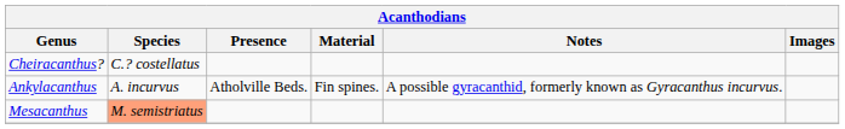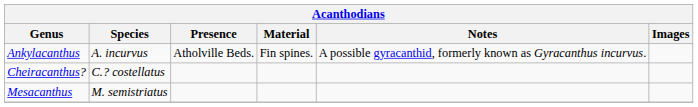 <table class="wikitable" align="center">
 <tr>
 <th colspan="6" align="center"><strong><a href='#'>Acanthodians</a></strong></th>
 </tr>
 <tr>
 <th>Genus</th>
 <th>Species</th>
 <th>Presence</th>
 <th><strong>Material</strong></th>
 <th>Notes</th>
 <th>Images</th>
 </tr>
 <tr>
+<td><em><a href='#'>Ankylacanthus</a></em></td>
+<td><em>A. incurvus</em></td>
+<td>Atholville Beds.</td>
+<td>Fin spines.</td>
+<td>A possible <a href='#'>gyracanthid</a>, formerly known as <em>Gyracanthus incurvus</em>.</td>
+<td></td>
+</tr>
+<tr>
 <td><em><a href='#'>Cheiracanthus</a>?</em></td>
 <td><em>C.? costellatus</em></td>
 <td></td>
 <td></td>
 <td></td>
 <td></td>
 </tr>
 <tr>
-<td><em><a href='#'>Ankylacanthus</a></em></td>
-<td><em>A. incurvus</em></td>
-<td>Atholville Beds.</td>
-<td>Fin spines.</td>
-<td>A possible <a href='#'>gyracanthid</a>, formerly known as <em>Gyracanthus incurvus</em>.</td>
-<td></td>
-</tr>
-<tr>
 <td><em><a href='#'>Mesacanthus</a></em></td>
-<td style="background: lightsalmon;"><em>M. semistriatus</em></td>
+<td><em>M. semistriatus</em></td>
 <td></td>
 <td></td>
 <td></td>
 <td></td>
 </tr>
 <tr>
 </tr>
 </table>
